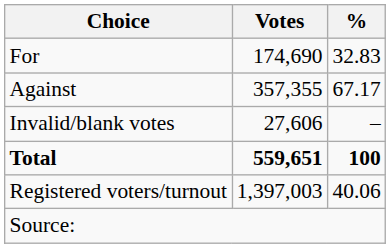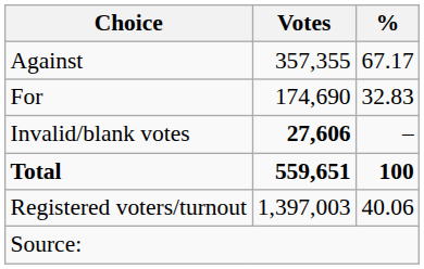 <table class=wikitable style=text-align:right>
 <tr>
 <th>Choice</th>
 <th>Votes</th>
 <th>%</th>
 </tr>
 <tr>
+<td align=left>Against</td>
+<td>357,355</td>
+<td>67.17</td>
+</tr>
+<tr>
 <td align=left>For</td>
 <td>174,690</td>
 <td>32.83</td>
 </tr>
 <tr>
-<td align=left>Against</td>
-<td>357,355</td>
-<td>67.17</td>
-</tr>
-<tr>
 <td align=left>Invalid/blank votes</td>
-<td>27,606</td>
+<td><strong>27,606</strong></td>
 <td>–</td>
 </tr>
 <tr>
 <td align=left><strong>Total</strong></td>
 <td><strong>559,651</strong></td>
 <td><strong>100</strong></td>
 </tr>
 <tr>
 <td align=left>Registered voters/turnout</td>
 <td>1,397,003</td>
 <td>40.06</td>
 </tr>
 <tr>
 <td align=left colspan=3>Source: </td>
 </tr>
 </table>
